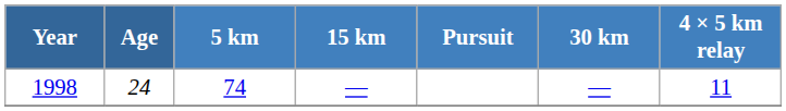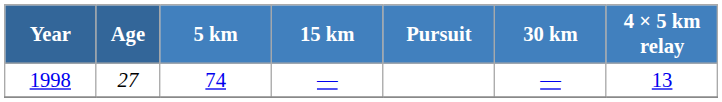 <table class="wikitable" style="font-size:95%; text-align:center; border:grey solid 1px; border-collapse:collapse; background:#ffffff;">
 <tr>
 <th style="background-color:#369; color:white; width:60px;"> Year </th>
 <th style="background-color:#369; color:white; width:40px;"> Age </th>
 <th style="background-color:#4180be; color:white; width:75px;"> 5 km </th>
 <th style="background-color:#4180be; color:white; width:75px;"> 15 km </th>
 <th style="background-color:#4180be; color:white; width:75px;"> Pursuit </th>
 <th style="background-color:#4180be; color:white; width:75px;"> 30 km </th>
 <th style="background-color:#4180be; color:white; width:75px;"> 4 × 5 km <br> relay </th>
 </tr>
 <tr>
 <td><a href='#'>1998</a></td>
-<td><em>24</em></td>
+<td><em>27</em></td>
 <td><a href='#'>74</a></td>
 <td><a href='#'>—</a></td>
 <td><a href='#'></a></td>
 <td><a href='#'>—</a></td>
-<td><a href='#'>11</a></td>
+<td><a href='#'>13</a></td>
 </tr>
 <tr>
 </tr>
 </table>
